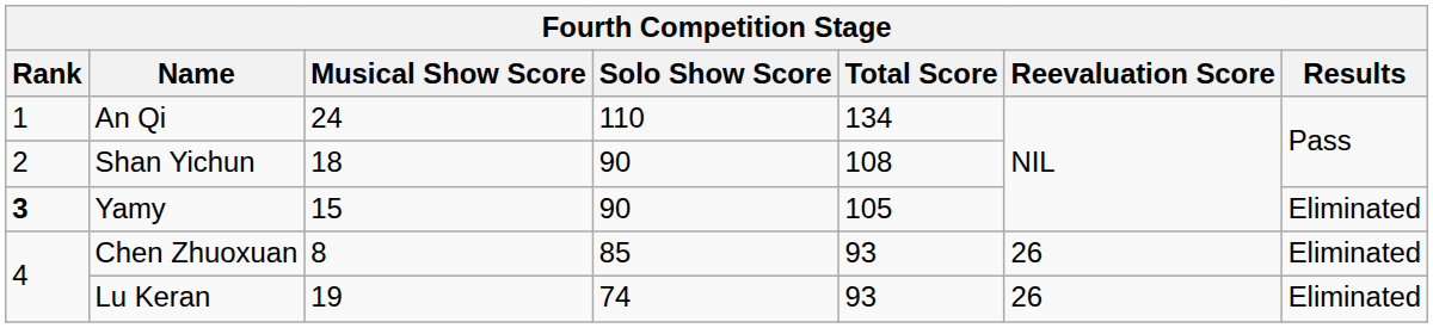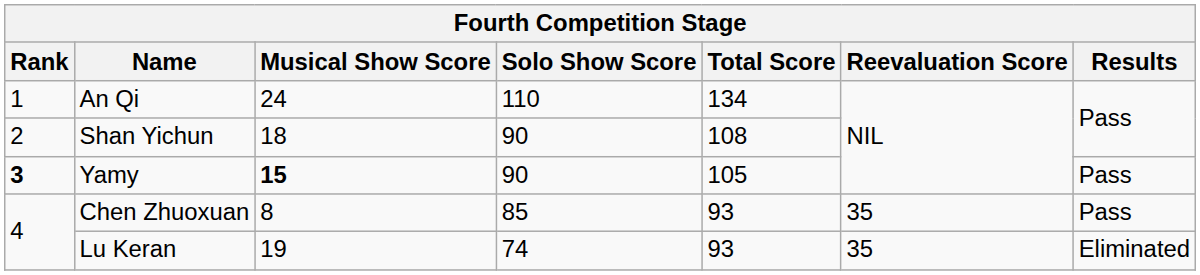 <table class="wikitable sortable">
 <tr>
 <th colspan="7">Fourth Competition Stage</th>
 </tr>
 <tr>
 <th>Rank</th>
 <th class=unsortable>Name</th>
 <th>Musical Show Score</th>
 <th>Solo Show Score</th>
 <th>Total Score</th>
 <th>Reevaluation Score</th>
 <th class="unsortable">Results</th>
 </tr>
 <tr>
 <td>1</td>
 <td>An Qi</td>
 <td>24</td>
 <td>110</td>
 <td>134</td>
 <td rowspan="3">NIL</td>
 <td rowspan="2">Pass</td>
 </tr>
 <tr>
 <td>2</td>
 <td>Shan Yichun</td>
 <td>18</td>
 <td>90</td>
 <td>108</td>
 </tr>
 <tr>
 <td><strong>3</strong></td>
 <td>Yamy</td>
-<td>15</td>
+<td><strong>15</strong></td>
 <td>90</td>
 <td>105</td>
-<td>Eliminated</td>
+<td>Pass</td>
 </tr>
 <tr>
 <td rowspan="2">4</td>
 <td>Chen Zhuoxuan</td>
 <td>8</td>
 <td>85</td>
 <td>93</td>
-<td>26</td>
-<td>Eliminated</td>
+<td>35</td>
+<td>Pass</td>
 </tr>
 <tr>
 <td>Lu Keran</td>
 <td>19</td>
 <td>74</td>
 <td>93</td>
-<td>26</td>
+<td>35</td>
 <td>Eliminated</td>
 </tr>
 </table>
